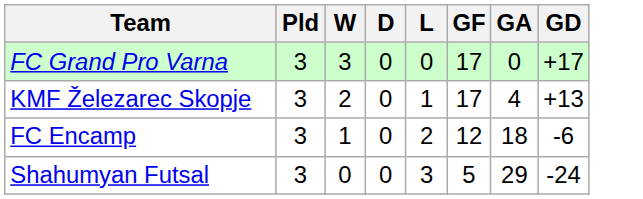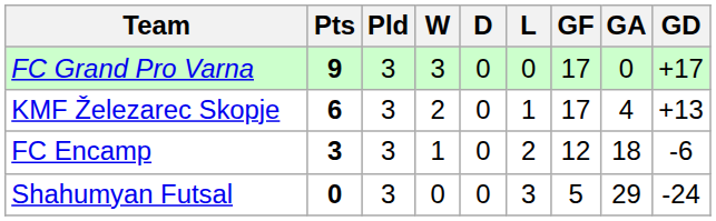 <table class="wikitable" style="text-align: center;">
 <tr>
 <th width="175">Team</th>
+<th width="20">Pts</th>
 <th width="20">Pld</th>
 <th width="20">W</th>
 <th width="20">D</th>
 <th width="20">L</th>
 <th width="20">GF</th>
 <th width="20">GA</th>
 <th width="20">GD</th>
 </tr>
 <tr bgcolor=#ccffcc>
 <td align="left"> <em><a href='#'>FC Grand Pro Varna</a></em></td>
+<td><strong>9</strong></td>
 <td>3</td>
 <td>3</td>
 <td>0</td>
 <td>0</td>
 <td>17</td>
 <td>0</td>
 <td>+17</td>
 </tr>
 <tr bgcolor=ffffff>
 <td align="left"> <a href='#'>KMF Železarec Skopje</a></td>
+<td><strong>6</strong></td>
 <td>3</td>
 <td>2</td>
 <td>0</td>
 <td>1</td>
 <td>17</td>
 <td>4</td>
 <td>+13</td>
 </tr>
 <tr bgcolor=ffffff>
 <td align="left"> <a href='#'>FC Encamp</a></td>
+<td><strong>3</strong></td>
 <td>3</td>
 <td>1</td>
 <td>0</td>
 <td>2</td>
 <td>12</td>
 <td>18</td>
 <td>-6</td>
 </tr>
 <tr bgcolor=ffffff>
 <td align="left"> <a href='#'>Shahumyan Futsal</a></td>
+<td><strong>0</strong></td>
 <td>3</td>
 <td>0</td>
 <td>0</td>
 <td>3</td>
 <td>5</td>
 <td>29</td>
 <td>-24</td>
 </tr>
 </table>
